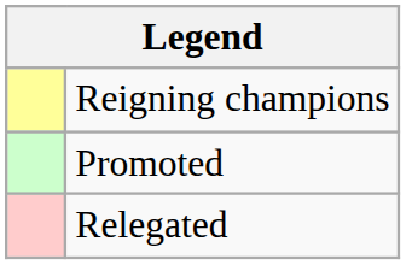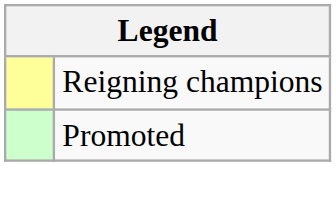 <table class="wikitable" style="font-size: 85%">
 <tr>
 <th colspan=2>Legend</th>
 </tr>
 <tr>
 <td style="background:#ff9; width:15px;"> </td>
 <td>Reigning champions</td>
 </tr>
 <tr>
 <td style="background:#CCFFCC; width:15px;"> </td>
 <td>Promoted</td>
 </tr>
-<tr>
-<td style="background:#FFCCCC; width:15px;"> </td>
-<td>Relegated</td>
-</tr>
 </table>
